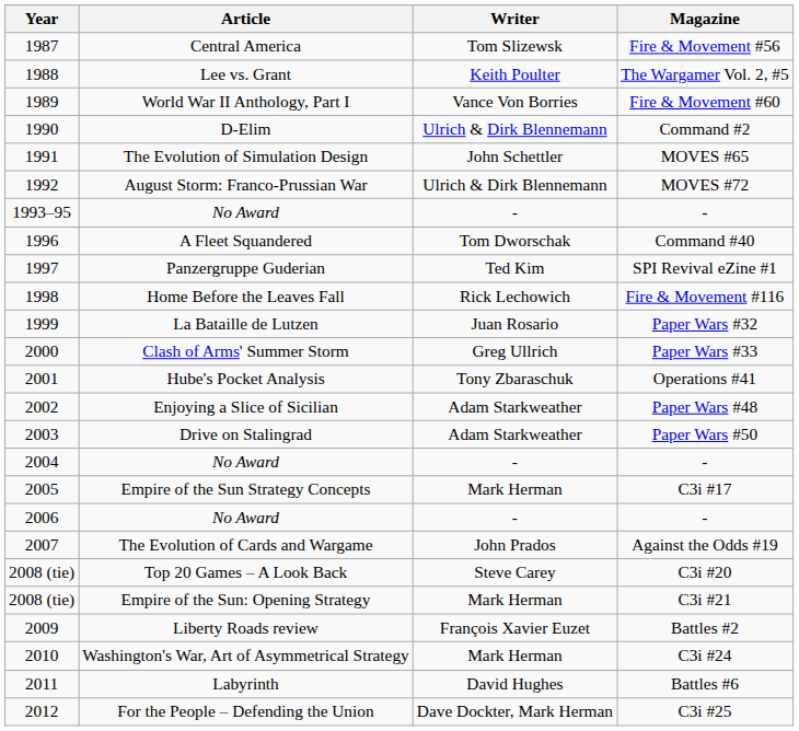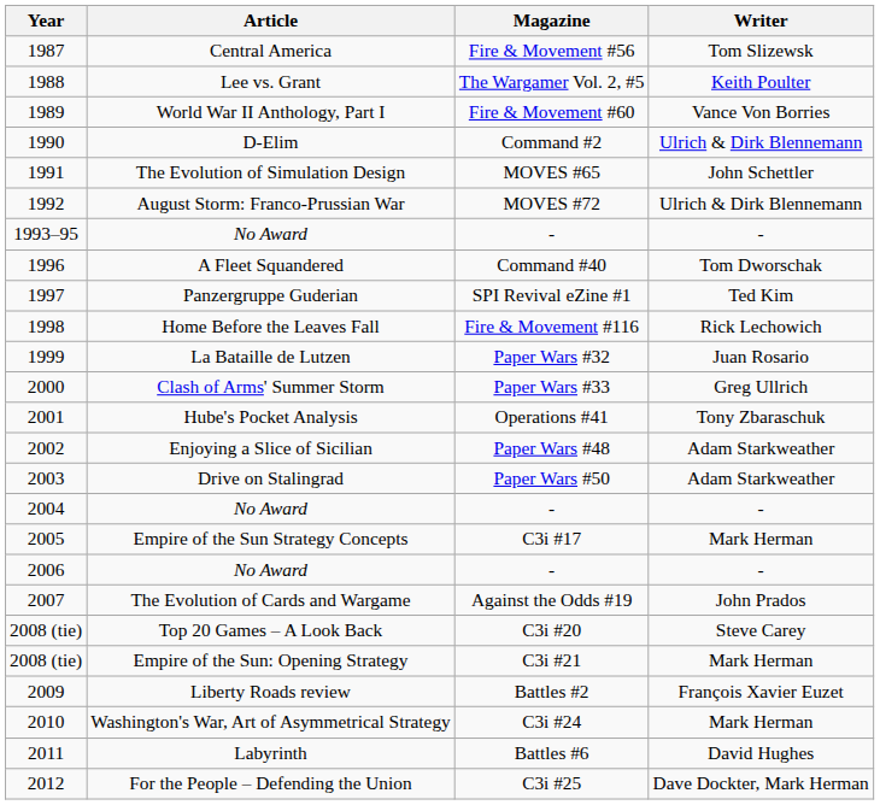 <table class="wikitable" style="font-size: 95%">
 <tr>
 <th>Year</th>
 <th>Article</th>
+<th>Magazine</th>
 <th>Writer</th>
-<th>Magazine</th>
 </tr>
 <tr align="center">
 <td>1987</td>
 <td>Central America</td>
+<td><a href='#'>Fire & Movement</a> #56</td>
 <td>Tom Slizewsk</td>
-<td><a href='#'>Fire & Movement</a> #56</td>
 </tr>
 <tr align="center">
 <td>1988</td>
 <td>Lee vs. Grant</td>
+<td><a href='#'>The Wargamer</a> Vol. 2, #5</td>
 <td><a href='#'>Keith Poulter</a></td>
-<td><a href='#'>The Wargamer</a> Vol. 2, #5</td>
 </tr>
 <tr align="center">
 <td>1989</td>
 <td>World War II Anthology, Part I</td>
+<td><a href='#'>Fire & Movement</a> #60</td>
 <td>Vance Von Borries</td>
-<td><a href='#'>Fire & Movement</a> #60</td>
 </tr>
 <tr align="center">
 <td>1990</td>
 <td>D-Elim</td>
+<td>Command #2</td>
 <td><a href='#'>Ulrich</a> & <a href='#'>Dirk Blennemann</a></td>
-<td>Command #2</td>
 </tr>
 <tr align="center">
 <td>1991</td>
 <td>The Evolution of Simulation Design</td>
+<td>MOVES #65</td>
 <td>John Schettler</td>
-<td>MOVES #65</td>
 </tr>
 <tr align="center">
 <td>1992</td>
 <td>August Storm: Franco-Prussian War</td>
+<td>MOVES #72</td>
 <td>Ulrich & Dirk Blennemann</td>
-<td>MOVES #72</td>
 </tr>
 <tr align="center">
 <td>1993–95</td>
 <td><em>No Award</em></td>
 <td>-</td>
 <td>-</td>
 </tr>
 <tr align="center">
 <td>1996</td>
 <td>A Fleet Squandered</td>
+<td>Command #40</td>
 <td>Tom Dworschak</td>
-<td>Command #40</td>
 </tr>
 <tr align="center">
 <td>1997</td>
 <td>Panzergruppe Guderian</td>
+<td>SPI Revival eZine #1</td>
 <td>Ted Kim</td>
-<td>SPI Revival eZine #1</td>
 </tr>
 <tr align="center">
 <td>1998</td>
 <td>Home Before the Leaves Fall</td>
+<td><a href='#'>Fire & Movement</a> #116</td>
 <td>Rick Lechowich</td>
-<td><a href='#'>Fire & Movement</a> #116</td>
 </tr>
 <tr align="center">
 <td>1999</td>
 <td>La Bataille de Lutzen</td>
+<td><a href='#'>Paper Wars</a> #32</td>
 <td>Juan Rosario</td>
-<td><a href='#'>Paper Wars</a> #32</td>
 </tr>
 <tr align="center">
 <td>2000</td>
 <td><a href='#'>Clash of Arms</a>' Summer Storm</td>
+<td><a href='#'>Paper Wars</a> #33</td>
 <td>Greg Ullrich</td>
-<td><a href='#'>Paper Wars</a> #33</td>
 </tr>
 <tr align="center">
 <td>2001</td>
 <td>Hube's Pocket Analysis</td>
+<td>Operations #41</td>
 <td>Tony Zbaraschuk</td>
-<td>Operations #41</td>
 </tr>
 <tr align="center">
 <td>2002</td>
 <td>Enjoying a Slice of Sicilian</td>
+<td><a href='#'>Paper Wars</a> #48</td>
 <td>Adam Starkweather</td>
-<td><a href='#'>Paper Wars</a> #48</td>
 </tr>
 <tr align="center">
 <td>2003</td>
 <td>Drive on Stalingrad</td>
+<td><a href='#'>Paper Wars</a> #50</td>
 <td>Adam Starkweather</td>
-<td><a href='#'>Paper Wars</a> #50</td>
 </tr>
 <tr align="center">
 <td>2004</td>
 <td><em>No Award</em></td>
 <td>-</td>
 <td>-</td>
 </tr>
 <tr align="center">
 <td>2005</td>
 <td>Empire of the Sun Strategy Concepts</td>
+<td>C3i #17</td>
 <td>Mark Herman</td>
-<td>C3i #17</td>
 </tr>
 <tr align="center">
 <td>2006</td>
 <td><em>No Award</em></td>
 <td>-</td>
 <td>-</td>
 </tr>
 <tr align="center">
 <td>2007</td>
 <td>The Evolution of Cards and Wargame</td>
+<td>Against the Odds #19</td>
 <td>John Prados</td>
-<td>Against the Odds #19</td>
 </tr>
 <tr align="center">
 <td>2008 (tie)</td>
 <td>Top 20 Games – A Look Back</td>
+<td>C3i #20</td>
 <td>Steve Carey</td>
-<td>C3i #20</td>
 </tr>
 <tr align="center">
 <td>2008 (tie)</td>
 <td>Empire of the Sun: Opening Strategy</td>
+<td>C3i #21</td>
 <td>Mark Herman</td>
-<td>C3i #21</td>
 </tr>
 <tr align="center">
 <td>2009</td>
 <td>Liberty Roads review</td>
+<td>Battles #2</td>
 <td>François Xavier Euzet</td>
-<td>Battles #2</td>
 </tr>
 <tr align="center">
 <td>2010</td>
 <td>Washington's War, Art of Asymmetrical Strategy</td>
+<td>C3i #24</td>
 <td>Mark Herman</td>
-<td>C3i #24</td>
 </tr>
 <tr align="center">
 <td>2011</td>
 <td>Labyrinth</td>
+<td>Battles #6</td>
 <td>David Hughes</td>
-<td>Battles #6</td>
 </tr>
 <tr align="center">
 <td>2012</td>
 <td>For the People – Defending the Union</td>
+<td>C3i #25</td>
 <td>Dave Dockter, Mark Herman</td>
-<td>C3i #25</td>
 </tr>
 </table>
